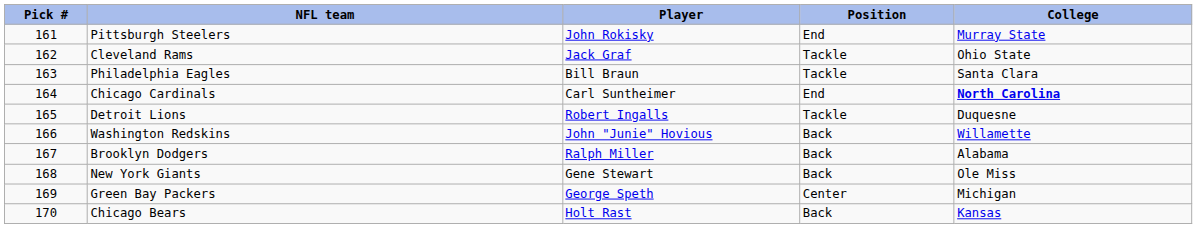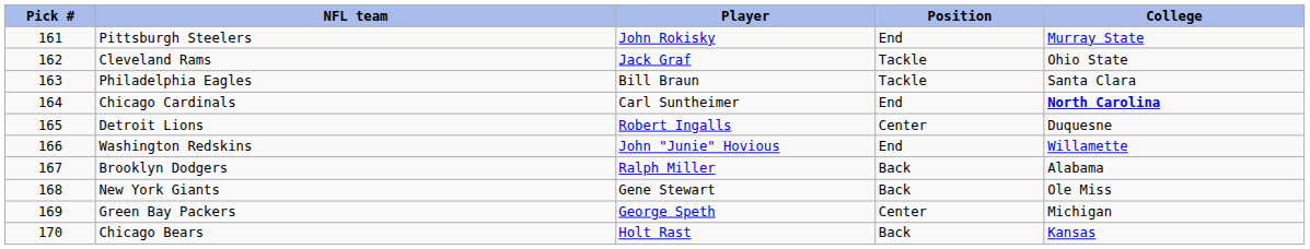 <table style="width: 100%" class="sortable wikitable">
 <tr>
 <th style="background:#A8BDEC;" width=7%>Pick #</th>
 <th width=40% style="background:#A8BDEC;">NFL team</th>
 <th width=20% style="background:#A8BDEC;">Player</th>
 <th width=13% style="background:#A8BDEC;">Position</th>
 <th style="background:#A8BDEC;">College</th>
 </tr>
 <tr>
 <td align=center>161</td>
 <td>Pittsburgh Steelers</td>
 <td><a href='#'>John Rokisky</a></td>
 <td>End</td>
 <td><a href='#'>Murray State</a></td>
 </tr>
 <tr>
 <td align=center>162</td>
 <td>Cleveland Rams</td>
 <td><a href='#'>Jack Graf</a></td>
 <td>Tackle</td>
 <td>Ohio State</td>
 </tr>
 <tr>
 <td align=center>163</td>
 <td>Philadelphia Eagles</td>
 <td>Bill Braun</td>
 <td>Tackle</td>
 <td>Santa Clara</td>
 </tr>
 <tr>
 <td align=center>164</td>
 <td>Chicago Cardinals</td>
 <td>Carl Suntheimer</td>
 <td>End</td>
 <td><strong><a href='#'>North Carolina</a></strong></td>
 </tr>
 <tr>
 <td align=center>165</td>
 <td>Detroit Lions</td>
 <td><a href='#'>Robert Ingalls</a></td>
-<td>Tackle</td>
+<td>Center</td>
 <td>Duquesne</td>
 </tr>
 <tr>
 <td align=center>166</td>
 <td>Washington Redskins</td>
 <td><a href='#'>John "Junie" Hovious</a></td>
-<td>Back</td>
+<td>End</td>
 <td><a href='#'>Willamette</a></td>
 </tr>
 <tr>
 <td align=center>167</td>
 <td>Brooklyn Dodgers</td>
 <td><a href='#'>Ralph Miller</a></td>
 <td>Back</td>
 <td>Alabama</td>
 </tr>
 <tr>
 <td align=center>168</td>
 <td>New York Giants</td>
 <td>Gene Stewart</td>
 <td>Back</td>
 <td>Ole Miss</td>
 </tr>
 <tr>
 <td align=center>169</td>
 <td>Green Bay Packers</td>
 <td><a href='#'>George Speth</a></td>
 <td>Center</td>
 <td>Michigan</td>
 </tr>
 <tr>
 <td align=center>170</td>
 <td>Chicago Bears</td>
 <td><a href='#'>Holt Rast</a></td>
 <td>Back</td>
 <td><a href='#'>Kansas</a></td>
 </tr>
 </table>
